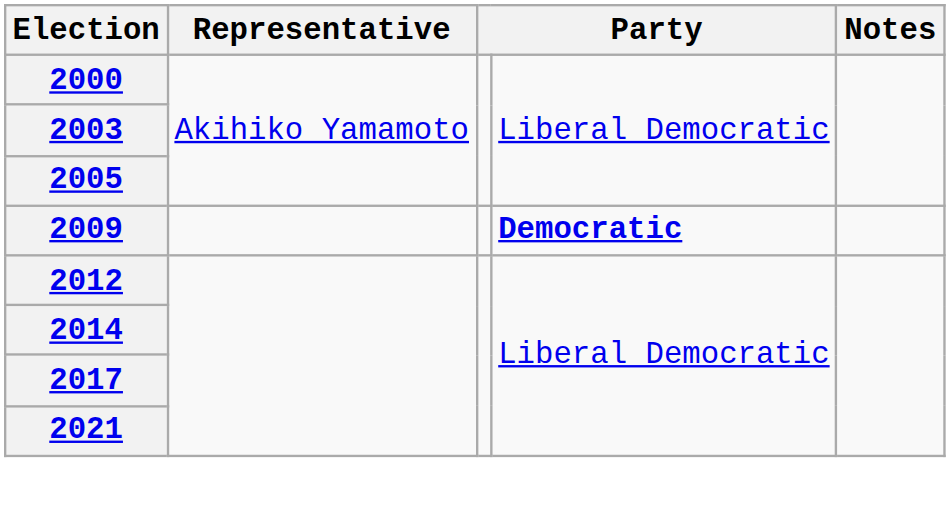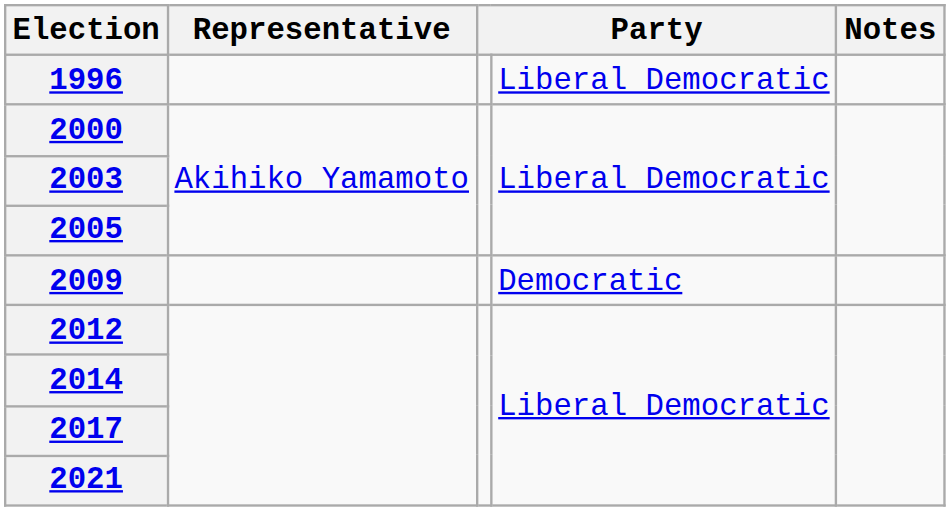 <table class=wikitable>
 <tr valign=bottom>
 <th>Election</th>
 <th>Representative</th>
 <th colspan="2">Party</th>
 <th>Notes</th>
+</tr>
+<tr>
+<th><a href='#'>1996</a></th>
+<td></td>
+<td bgcolor=></td>
+<td><a href='#'>Liberal Democratic</a></td>
+<td></td>
 </tr>
 <tr>
 <th><a href='#'>2000</a></th>
 <td rowspan="3"><a href='#'>Akihiko Yamamoto</a></td>
 <td rowspan="3" bgcolor=></td>
 <td rowspan="3"><a href='#'>Liberal Democratic</a></td>
 <td rowspan="3"></td>
 </tr>
 <tr>
 <th><a href='#'>2003</a></th>
 </tr>
 <tr>
 <th><a href='#'>2005</a></th>
 </tr>
 <tr>
 <th><a href='#'>2009</a></th>
 <td></td>
 <td bgcolor=></td>
-<td><strong><a href='#'>Democratic</a></strong></td>
+<td><a href='#'>Democratic</a></td>
 <td></td>
 </tr>
 <tr>
 <th><a href='#'>2012</a></th>
 <td rowspan="4"></td>
 <td rowspan="4" bgcolor=></td>
 <td rowspan="4"><a href='#'>Liberal Democratic</a></td>
 <td rowspan="4"></td>
 </tr>
 <tr>
 <th><a href='#'>2014</a></th>
 </tr>
 <tr>
 <th><a href='#'>2017</a></th>
 </tr>
 <tr>
 <th><a href='#'>2021</a></th>
 </tr>
 </table>
